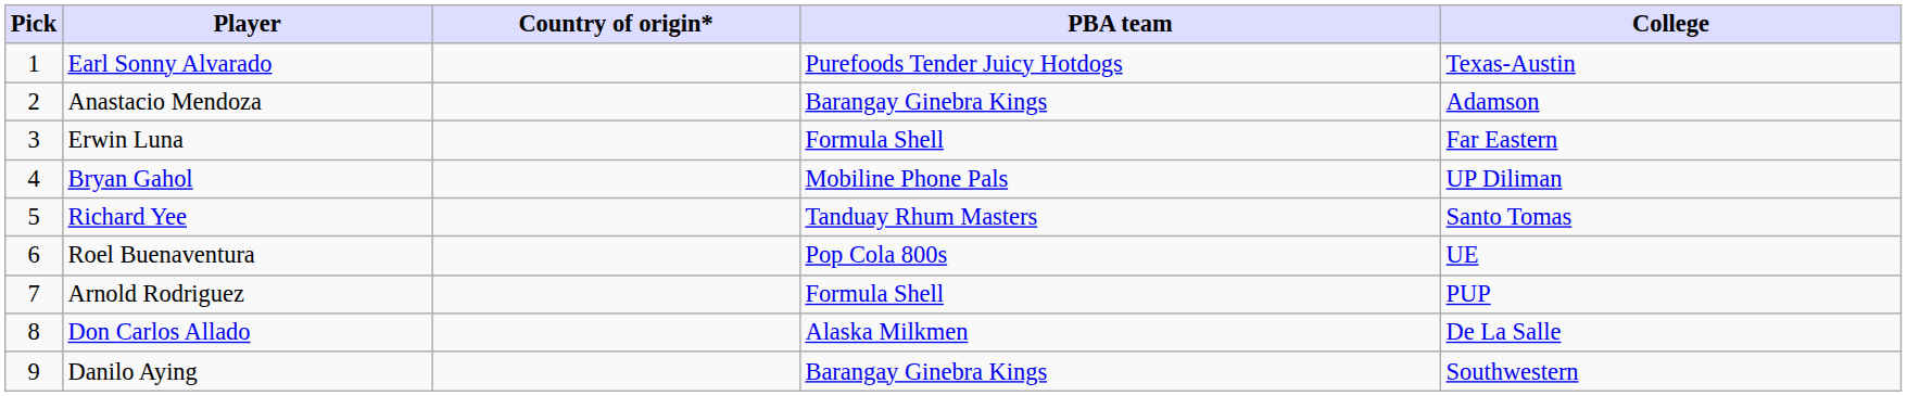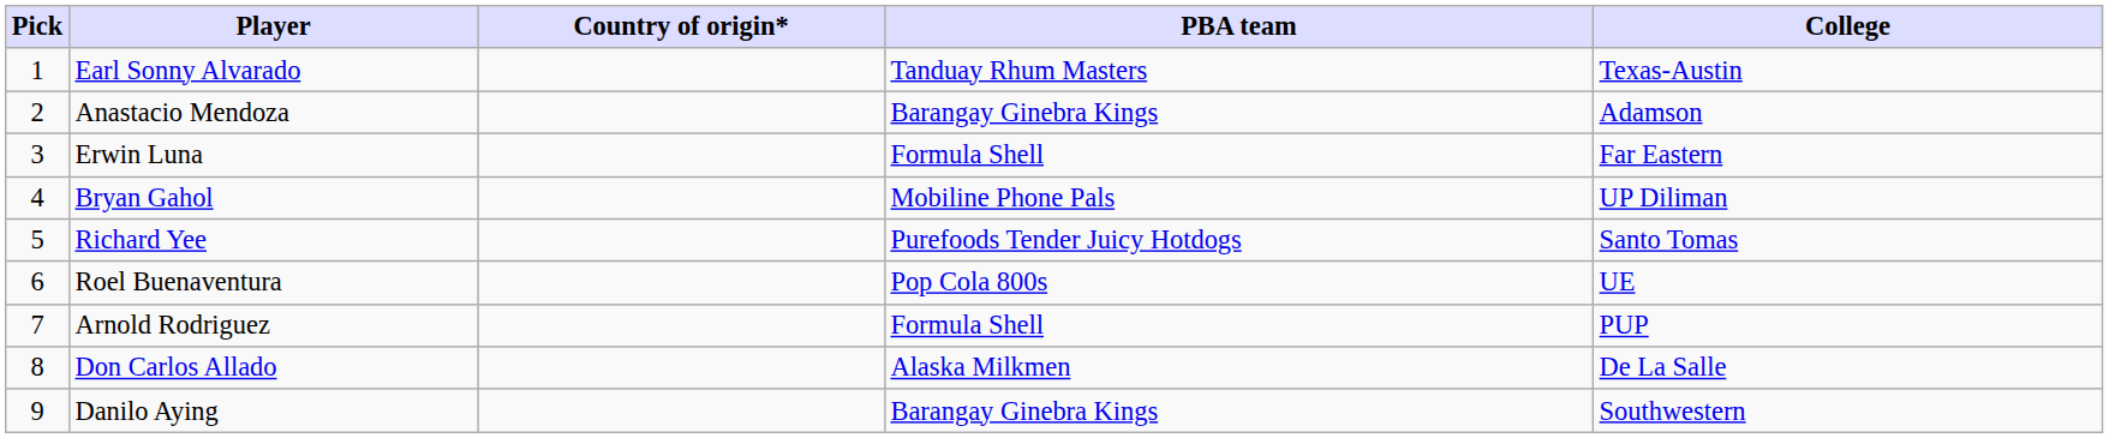 <table class="wikitable">
 <tr>
 <th style="background:#DDDDFF;">Pick</th>
 <th style="background:#DDDDFF;" width="20%">Player</th>
 <th style="background:#DDDDFF;" width="20%">Country of origin*</th>
 <th style="background:#DDDDFF;" width="35%">PBA team</th>
 <th style="background:#DDDDFF;" width="25%">College</th>
 </tr>
 <tr>
 <td align=center>1</td>
 <td><a href='#'>Earl Sonny Alvarado</a></td>
 <td></td>
-<td><a href='#'>Purefoods Tender Juicy Hotdogs</a></td>
+<td><a href='#'>Tanduay Rhum Masters</a></td>
 <td><a href='#'>Texas-Austin</a></td>
 </tr>
 <tr>
 <td align=center>2</td>
 <td>Anastacio Mendoza</td>
 <td></td>
 <td><a href='#'>Barangay Ginebra Kings</a></td>
 <td><a href='#'>Adamson</a></td>
 </tr>
 <tr>
 <td align=center>3</td>
 <td>Erwin Luna</td>
 <td></td>
 <td><a href='#'>Formula Shell</a></td>
 <td><a href='#'>Far Eastern</a></td>
 </tr>
 <tr>
 <td align=center>4</td>
 <td><a href='#'>Bryan Gahol</a></td>
 <td></td>
 <td><a href='#'>Mobiline Phone Pals</a></td>
 <td><a href='#'>UP Diliman</a></td>
 </tr>
 <tr>
 <td align=center>5</td>
 <td><a href='#'>Richard Yee</a></td>
 <td></td>
-<td><a href='#'>Tanduay Rhum Masters</a></td>
+<td><a href='#'>Purefoods Tender Juicy Hotdogs</a></td>
 <td><a href='#'>Santo Tomas</a></td>
 </tr>
 <tr>
 <td align=center>6</td>
 <td>Roel Buenaventura</td>
 <td></td>
 <td><a href='#'>Pop Cola 800s</a></td>
 <td><a href='#'>UE</a></td>
 </tr>
 <tr>
 <td align=center>7</td>
 <td>Arnold Rodriguez</td>
 <td></td>
 <td><a href='#'>Formula Shell</a></td>
 <td><a href='#'>PUP</a></td>
 </tr>
 <tr>
 <td align=center>8</td>
 <td><a href='#'>Don Carlos Allado</a></td>
 <td></td>
 <td><a href='#'>Alaska Milkmen</a></td>
 <td><a href='#'>De La Salle</a></td>
 </tr>
 <tr>
 <td align=center>9</td>
 <td>Danilo Aying</td>
 <td></td>
 <td><a href='#'>Barangay Ginebra Kings</a></td>
 <td><a href='#'>Southwestern</a></td>
 </tr>
 </table>
